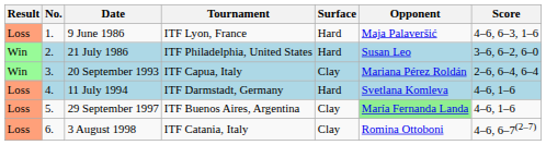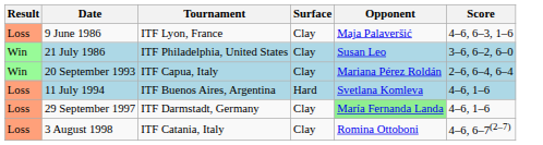 <table class="sortable wikitable" style="font-size:97%;">
 <tr>
 <th>Result</th>
-<th>No.</th>
 <th>Date</th>
 <th>Tournament</th>
 <th>Surface</th>
 <th>Opponent</th>
 <th class="unsortable">Score</th>
 </tr>
 <tr>
 <td style="background:#ffa07a;">Loss</td>
-<td>1.</td>
 <td>9 June 1986</td>
 <td>ITF Lyon, France</td>
-<td>Hard</td>
+<td>Clay</td>
 <td> <a href='#'>Maja Palaveršić</a></td>
 <td>4–6, 6–3, 1–6</td>
 </tr>
 <tr style="background:lightblue;">
 <td style="background:#98fb98;">Win</td>
-<td>2.</td>
 <td>21 July 1986</td>
 <td>ITF Philadelphia, United States</td>
-<td>Hard</td>
+<td>Clay</td>
 <td> <a href='#'>Susan Leo</a></td>
 <td>3–6, 6–2, 6–0</td>
 </tr>
 <tr style="background:lightblue;">
 <td style="background:#98fb98;">Win</td>
-<td>3.</td>
 <td>20 September 1993</td>
 <td>ITF Capua, Italy</td>
 <td>Clay</td>
 <td> <a href='#'>Mariana Pérez Roldán</a></td>
 <td>2–6, 6–4, 6–4</td>
 </tr>
 <tr style="background:lightblue;">
 <td style="background:#ffa07a;">Loss</td>
-<td>4.</td>
 <td>11 July 1994</td>
-<td>ITF Darmstadt, Germany</td>
+<td>ITF Buenos Aires, Argentina</td>
 <td>Hard</td>
 <td> <a href='#'>Svetlana Komleva</a></td>
 <td>4–6, 1–6</td>
 </tr>
 <tr>
 <td style="background:#ffa07a;">Loss</td>
-<td>5.</td>
 <td>29 September 1997</td>
-<td>ITF Buenos Aires, Argentina</td>
+<td>ITF Darmstadt, Germany</td>
 <td>Clay</td>
 <td style="background: lightgreen;"> <a href='#'>María Fernanda Landa</a></td>
 <td>4–6, 1–6</td>
 </tr>
 <tr>
 <td style="background:#ffa07a;">Loss</td>
-<td>6.</td>
 <td>3 August 1998</td>
 <td>ITF Catania, Italy</td>
 <td>Clay</td>
 <td> <a href='#'>Romina Ottoboni</a></td>
 <td>4–6, 6–7<sup>(2–7)</sup></td>
 </tr>
 </table>
